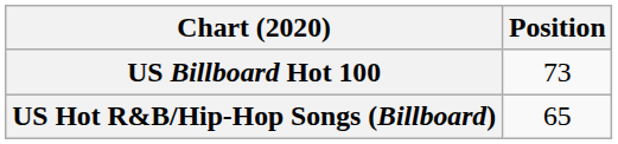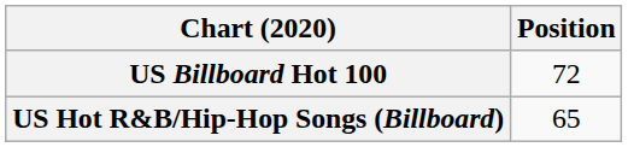 <table class="wikitable sortable plainrowheaders" style="text-align:center">
 <tr>
 <th scope="col">Chart (2020)</th>
 <th scope="col">Position</th>
 </tr>
 <tr>
 <th scope="row">US <em>Billboard</em> Hot 100</th>
-<td>73</td>
+<td>72</td>
 </tr>
 <tr>
 <th scope="row">US Hot R&B/Hip-Hop Songs (<em>Billboard</em>)</th>
 <td>65</td>
 </tr>
 </table>
